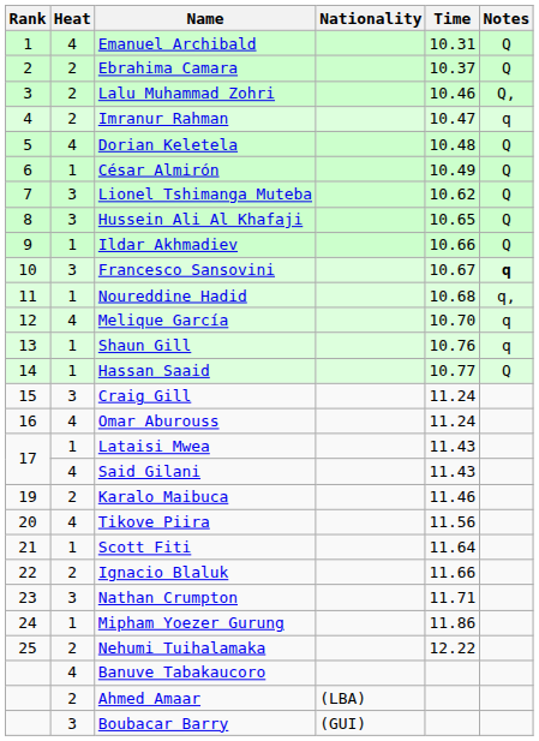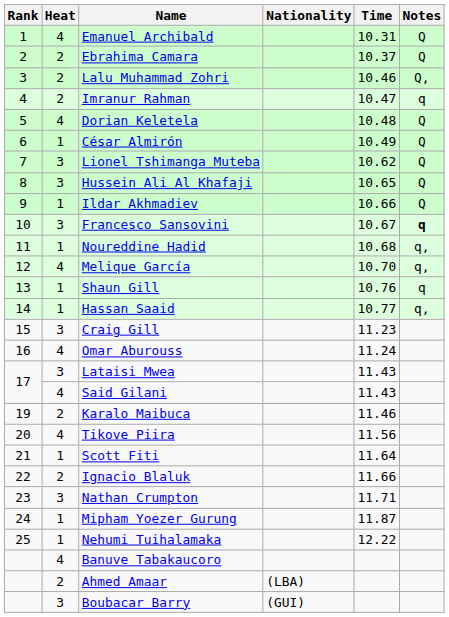 <table class="wikitable sortable" style="text-align:center">
 <tr>
 <th>Rank</th>
 <th>Heat</th>
 <th>Name</th>
 <th>Nationality</th>
 <th>Time</th>
 <th>Notes</th>
 </tr>
 <tr bgcolor=ccffcc>
 <td>1</td>
 <td>4</td>
 <td align=left><a href='#'>Emanuel Archibald</a></td>
 <td align=left></td>
 <td>10.31</td>
 <td>Q</td>
 </tr>
 <tr bgcolor=ccffcc>
 <td>2</td>
 <td>2</td>
 <td align=left><a href='#'>Ebrahima Camara</a></td>
 <td align=left></td>
 <td>10.37</td>
 <td>Q</td>
 </tr>
 <tr bgcolor=ccffcc>
 <td>3</td>
 <td>2</td>
 <td align=left><a href='#'>Lalu Muhammad Zohri</a></td>
 <td align=left></td>
 <td>10.46</td>
 <td>Q, </td>
 </tr>
 <tr bgcolor=ddffdd>
 <td>4</td>
 <td>2</td>
 <td align=left><a href='#'>Imranur Rahman</a></td>
 <td align=left></td>
 <td>10.47</td>
 <td>q</td>
 </tr>
 <tr bgcolor=ccffcc>
 <td>5</td>
 <td>4</td>
 <td align=left><a href='#'>Dorian Keletela</a></td>
 <td align=left></td>
 <td>10.48</td>
 <td>Q</td>
 </tr>
 <tr bgcolor=ccffcc>
 <td>6</td>
 <td>1</td>
 <td align=left><a href='#'>César Almirón</a></td>
 <td align=left></td>
 <td>10.49</td>
 <td>Q</td>
 </tr>
 <tr bgcolor=ccffcc>
 <td>7</td>
 <td>3</td>
 <td align=left><a href='#'>Lionel Tshimanga Muteba</a></td>
 <td align=left></td>
 <td>10.62</td>
 <td>Q</td>
 </tr>
 <tr bgcolor=ccffcc>
 <td>8</td>
 <td>3</td>
 <td align=left><a href='#'>Hussein Ali Al Khafaji</a></td>
 <td align=left></td>
 <td>10.65</td>
 <td>Q</td>
 </tr>
 <tr bgcolor=ccffcc>
 <td>9</td>
 <td>1</td>
 <td align=left><a href='#'>Ildar Akhmadiev</a></td>
 <td align=left></td>
 <td>10.66</td>
 <td>Q</td>
 </tr>
 <tr bgcolor=ddffdd>
 <td>10</td>
 <td>3</td>
 <td align=left><a href='#'>Francesco Sansovini</a></td>
 <td align=left></td>
 <td>10.67</td>
 <td><strong>q</strong></td>
 </tr>
 <tr bgcolor=ddffdd>
 <td>11</td>
 <td>1</td>
 <td align=left><a href='#'>Noureddine Hadid</a></td>
 <td align=left></td>
 <td>10.68</td>
 <td>q, </td>
 </tr>
 <tr bgcolor=ddffdd>
 <td>12</td>
 <td>4</td>
 <td align=left><a href='#'>Melique García</a></td>
 <td align=left></td>
 <td>10.70</td>
-<td>q</td>
+<td>q, </td>
 </tr>
 <tr bgcolor=ddffdd>
 <td>13</td>
 <td>1</td>
 <td align=left><a href='#'>Shaun Gill</a></td>
 <td align=left></td>
 <td>10.76</td>
 <td>q</td>
 </tr>
 <tr bgcolor=ddffdd>
 <td>14</td>
 <td>1</td>
 <td align=left><a href='#'>Hassan Saaid</a></td>
 <td align=left></td>
 <td>10.77</td>
-<td>Q</td>
+<td>q, </td>
 </tr>
 <tr>
 <td>15</td>
 <td>3</td>
 <td align=left><a href='#'>Craig Gill</a></td>
 <td align=left></td>
-<td>11.24 </td>
+<td>11.23 </td>
 <td></td>
 </tr>
 <tr>
 <td>16</td>
 <td>4</td>
 <td align=left><a href='#'>Omar Aburouss</a></td>
 <td align=left></td>
 <td>11.24 </td>
 <td></td>
 </tr>
 <tr>
 <td rowspan=2>17</td>
-<td>1</td>
+<td>3</td>
 <td align=left><a href='#'>Lataisi Mwea</a></td>
 <td align=left></td>
 <td>11.43 </td>
 <td></td>
 </tr>
 <tr>
 <td>4</td>
 <td align=left><a href='#'>Said Gilani</a></td>
 <td align=left></td>
 <td>11.43 </td>
 <td></td>
 </tr>
 <tr>
 <td>19</td>
 <td>2</td>
 <td align=left><a href='#'>Karalo Maibuca</a></td>
 <td align=left></td>
 <td>11.46</td>
 <td></td>
 </tr>
 <tr>
 <td>20</td>
 <td>4</td>
 <td align=left><a href='#'>Tikove Piira</a></td>
 <td align=left></td>
 <td>11.56</td>
 <td></td>
 </tr>
 <tr>
 <td>21</td>
 <td>1</td>
 <td align=left><a href='#'>Scott Fiti</a></td>
 <td align=left></td>
 <td>11.64</td>
 <td></td>
 </tr>
 <tr>
 <td>22</td>
 <td>2</td>
 <td align=left><a href='#'>Ignacio Blaluk</a></td>
 <td align=left></td>
 <td>11.66</td>
 <td></td>
 </tr>
 <tr>
 <td>23</td>
 <td>3</td>
 <td align=left><a href='#'>Nathan Crumpton</a></td>
 <td align=left></td>
 <td>11.71</td>
 <td></td>
 </tr>
 <tr>
 <td>24</td>
 <td>1</td>
 <td align=left><a href='#'>Mipham Yoezer Gurung</a></td>
 <td align=left></td>
-<td>11.86</td>
+<td>11.87</td>
 <td></td>
 </tr>
 <tr>
 <td>25</td>
-<td>2</td>
+<td>1</td>
 <td align=left><a href='#'>Nehumi Tuihalamaka</a></td>
 <td align=left></td>
 <td>12.22</td>
 <td></td>
 </tr>
 <tr>
 <td></td>
 <td>4</td>
 <td align=left><a href='#'>Banuve Tabakaucoro</a></td>
 <td align=left></td>
 <td></td>
 <td></td>
 </tr>
 <tr>
 <td></td>
 <td>2</td>
 <td align=left><a href='#'>Ahmed Amaar</a></td>
 <td align=left> (LBA)</td>
 <td></td>
 <td></td>
 </tr>
 <tr>
 <td></td>
 <td>3</td>
 <td align=left><a href='#'>Boubacar Barry</a></td>
 <td align=left> (GUI)</td>
 <td></td>
 <td></td>
 </tr>
 </table>
